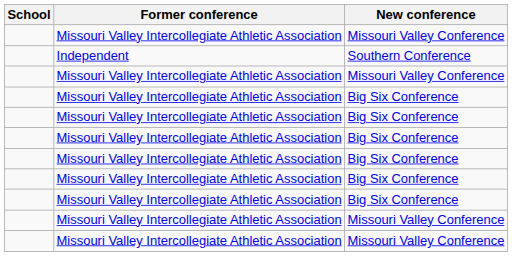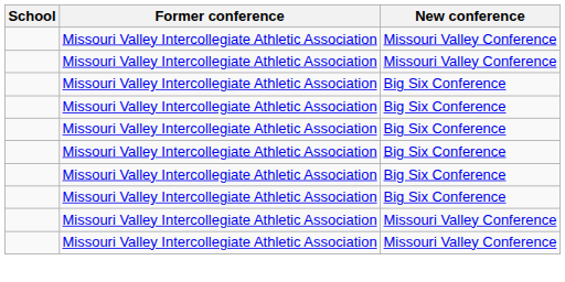 <table class="wikitable sortable">
 <tr>
 <th>School</th>
 <th>Former conference</th>
 <th>New conference</th>
 </tr>
 <tr>
 <td></td>
 <td><a href='#'>Missouri Valley Intercollegiate Athletic Association</a></td>
 <td><a href='#'>Missouri Valley Conference</a></td>
-</tr>
-<tr>
-<td></td>
-<td><a href='#'>Independent</a></td>
-<td><a href='#'>Southern Conference</a></td>
 </tr>
 <tr>
 <td></td>
 <td><a href='#'>Missouri Valley Intercollegiate Athletic Association</a></td>
 <td><a href='#'>Missouri Valley Conference</a></td>
 </tr>
 <tr>
 <td></td>
 <td><a href='#'>Missouri Valley Intercollegiate Athletic Association</a></td>
 <td><a href='#'>Big Six Conference</a></td>
 </tr>
 <tr>
 <td></td>
 <td><a href='#'>Missouri Valley Intercollegiate Athletic Association</a></td>
 <td><a href='#'>Big Six Conference</a></td>
 </tr>
 <tr>
 <td></td>
 <td><a href='#'>Missouri Valley Intercollegiate Athletic Association</a></td>
 <td><a href='#'>Big Six Conference</a></td>
 </tr>
 <tr>
 <td></td>
 <td><a href='#'>Missouri Valley Intercollegiate Athletic Association</a></td>
 <td><a href='#'>Big Six Conference</a></td>
 </tr>
 <tr>
 <td></td>
 <td><a href='#'>Missouri Valley Intercollegiate Athletic Association</a></td>
 <td><a href='#'>Big Six Conference</a></td>
 </tr>
 <tr>
 <td></td>
 <td><a href='#'>Missouri Valley Intercollegiate Athletic Association</a></td>
 <td><a href='#'>Big Six Conference</a></td>
 </tr>
 <tr>
 <td></td>
 <td><a href='#'>Missouri Valley Intercollegiate Athletic Association</a></td>
 <td><a href='#'>Missouri Valley Conference</a></td>
 </tr>
 <tr>
 <td></td>
 <td><a href='#'>Missouri Valley Intercollegiate Athletic Association</a></td>
 <td><a href='#'>Missouri Valley Conference</a></td>
 </tr>
 </table>
